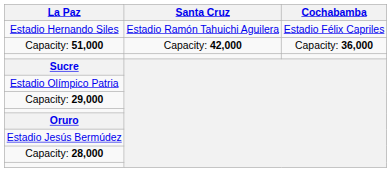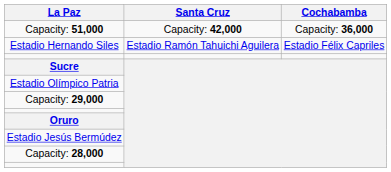 <table class=wikitable style="text-align:center">
 <tr>
 <th><a href='#'>La Paz</a></th>
 <th><a href='#'>Santa Cruz</a></th>
 <th><a href='#'>Cochabamba</a></th>
 </tr>
 <tr>
+<td>Capacity: <strong>51,000</strong></td>
+<td>Capacity: <strong>42,000</strong></td>
+<td>Capacity: <strong>36,000</strong></td>
+</tr>
+<tr>
 <td><a href='#'>Estadio Hernando Siles</a></td>
 <td><a href='#'>Estadio Ramón Tahuichi Aguilera</a></td>
 <td><a href='#'>Estadio Félix Capriles</a></td>
-</tr>
-<tr>
-<td>Capacity: <strong>51,000</strong></td>
-<td>Capacity: <strong>42,000</strong></td>
-<td>Capacity: <strong>36,000</strong></td>
 </tr>
 <tr>
 <td></td>
 <td></td>
 <td></td>
 </tr>
 <tr>
 <th><a href='#'>Sucre</a></th>
 <th colspan="2" rowspan="8"></th>
 </tr>
 <tr>
 <td><a href='#'>Estadio Olímpico Patria</a></td>
 </tr>
 <tr>
 <td>Capacity: <strong>29,000</strong></td>
 </tr>
 <tr>
 <td></td>
 </tr>
 <tr>
 <th><a href='#'>Oruro</a></th>
 </tr>
 <tr>
 <td><a href='#'>Estadio Jesús Bermúdez</a></td>
 </tr>
 <tr>
 <td>Capacity: <strong>28,000</strong></td>
 </tr>
 <tr>
 <td></td>
 </tr>
 </table>
